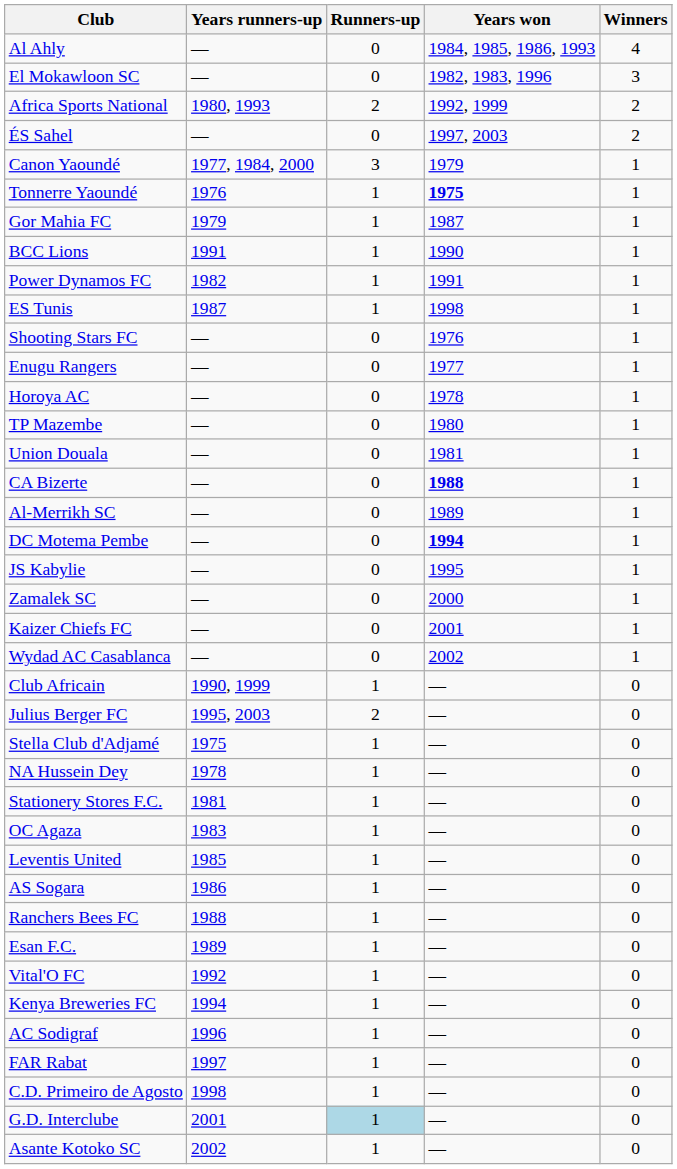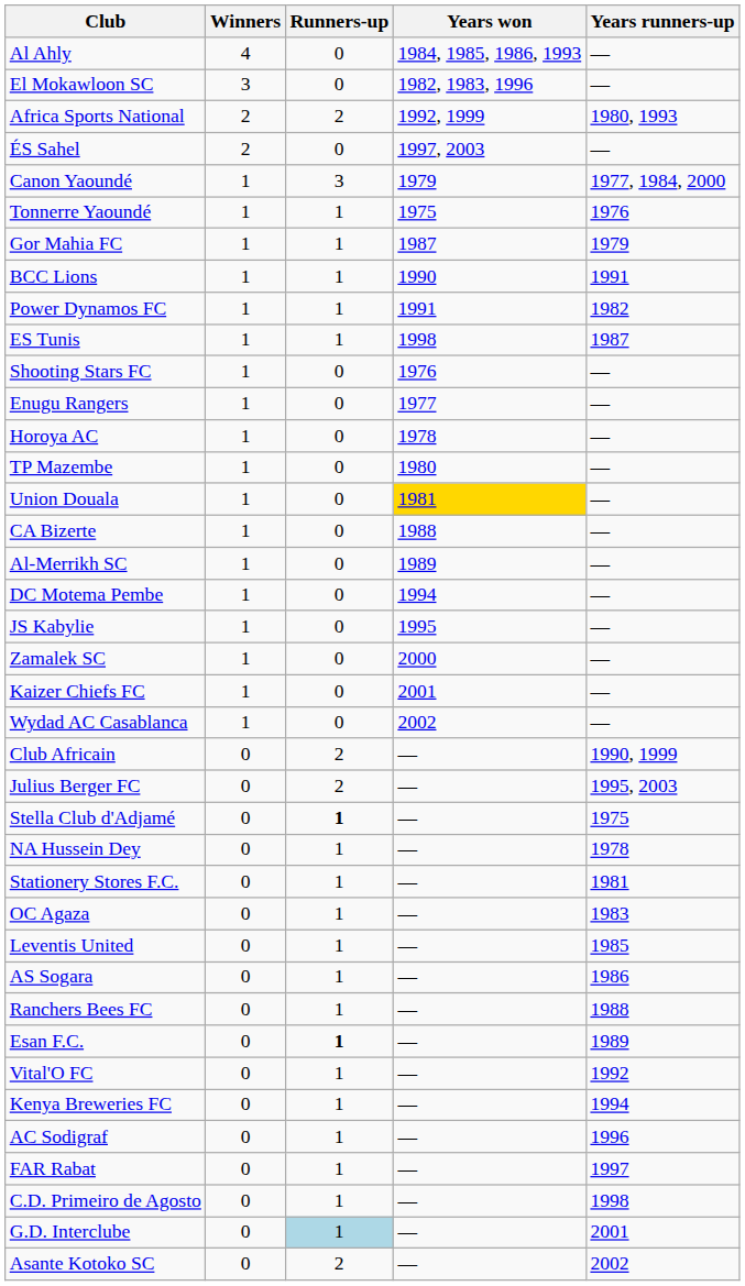 <table class="wikitable sortable" style="font-size:90%;">
 <tr>
 <th>Club</th>
-<th>Years runners-up</th>
+<th>Winners</th>
 <th>Runners-up</th>
 <th>Years won</th>
-<th>Winners</th>
+<th>Years runners-up</th>
 </tr>
 <tr>
 <td> <a href='#'>Al Ahly</a></td>
-<td>—</td>
+<td align=center>4</td>
 <td align=center>0</td>
 <td><a href='#'>1984</a>, <a href='#'>1985</a>, <a href='#'>1986</a>, <a href='#'>1993</a></td>
-<td align=center>4</td>
+<td>—</td>
 </tr>
 <tr>
 <td> <a href='#'>El Mokawloon SC</a></td>
-<td>—</td>
+<td align=center>3</td>
 <td align=center>0</td>
 <td><a href='#'>1982</a>, <a href='#'>1983</a>, <a href='#'>1996</a></td>
-<td align=center>3</td>
+<td>—</td>
 </tr>
 <tr>
 <td> <a href='#'>Africa Sports National</a></td>
-<td><a href='#'>1980</a>, <a href='#'>1993</a></td>
+<td align=center>2</td>
 <td align=center>2</td>
 <td><a href='#'>1992</a>, <a href='#'>1999</a></td>
-<td align=center>2</td>
+<td><a href='#'>1980</a>, <a href='#'>1993</a></td>
 </tr>
 <tr>
 <td> <a href='#'>ÉS Sahel</a></td>
-<td>—</td>
+<td align=center>2</td>
 <td align=center>0</td>
 <td><a href='#'>1997</a>, <a href='#'>2003</a></td>
-<td align=center>2</td>
+<td>—</td>
 </tr>
 <tr>
 <td> <a href='#'>Canon Yaoundé</a></td>
-<td><a href='#'>1977</a>, <a href='#'>1984</a>, <a href='#'>2000</a></td>
+<td align=center>1</td>
 <td align=center>3</td>
 <td><a href='#'>1979</a></td>
-<td align=center>1</td>
+<td><a href='#'>1977</a>, <a href='#'>1984</a>, <a href='#'>2000</a></td>
 </tr>
 <tr>
 <td> <a href='#'>Tonnerre Yaoundé</a></td>
+<td align=center>1</td>
+<td align=center>1</td>
+<td><a href='#'>1975</a></td>
 <td><a href='#'>1976</a></td>
-<td align=center>1</td>
-<td><strong><a href='#'>1975</a></strong></td>
-<td align=center>1</td>
 </tr>
 <tr>
 <td> <a href='#'>Gor Mahia FC</a></td>
-<td><a href='#'>1979</a></td>
+<td align=center>1</td>
 <td align=center>1</td>
 <td><a href='#'>1987</a></td>
-<td align=center>1</td>
+<td><a href='#'>1979</a></td>
 </tr>
 <tr>
 <td> <a href='#'>BCC Lions</a></td>
-<td><a href='#'>1991</a></td>
+<td align=center>1</td>
 <td align=center>1</td>
 <td><a href='#'>1990</a></td>
-<td align=center>1</td>
+<td><a href='#'>1991</a></td>
 </tr>
 <tr>
 <td> <a href='#'>Power Dynamos FC</a></td>
-<td><a href='#'>1982</a></td>
+<td align=center>1</td>
 <td align=center>1</td>
 <td><a href='#'>1991</a></td>
-<td align=center>1</td>
+<td><a href='#'>1982</a></td>
 </tr>
 <tr>
 <td> <a href='#'>ES Tunis</a></td>
-<td><a href='#'>1987</a></td>
+<td align=center>1</td>
 <td align=center>1</td>
 <td><a href='#'>1998</a></td>
-<td align=center>1</td>
+<td><a href='#'>1987</a></td>
 </tr>
 <tr>
 <td> <a href='#'>Shooting Stars FC</a></td>
-<td>—</td>
+<td align=center>1</td>
 <td align=center>0</td>
 <td><a href='#'>1976</a></td>
-<td align=center>1</td>
+<td>—</td>
 </tr>
 <tr>
 <td> <a href='#'>Enugu Rangers</a></td>
-<td>—</td>
+<td align=center>1</td>
 <td align=center>0</td>
 <td><a href='#'>1977</a></td>
-<td align=center>1</td>
+<td>—</td>
 </tr>
 <tr>
 <td> <a href='#'>Horoya AC</a></td>
-<td>—</td>
+<td align=center>1</td>
 <td align=center>0</td>
 <td><a href='#'>1978</a></td>
-<td align=center>1</td>
+<td>—</td>
 </tr>
 <tr>
 <td> <a href='#'>TP Mazembe</a></td>
-<td>—</td>
+<td align=center>1</td>
 <td align=center>0</td>
 <td><a href='#'>1980</a></td>
-<td align=center>1</td>
+<td>—</td>
 </tr>
 <tr>
 <td> <a href='#'>Union Douala</a></td>
+<td align=center>1</td>
+<td align=center>0</td>
+<td style="background: gold;"><a href='#'>1981</a></td>
 <td>—</td>
-<td align=center>0</td>
-<td><a href='#'>1981</a></td>
-<td align=center>1</td>
 </tr>
 <tr>
 <td> <a href='#'>CA Bizerte</a></td>
+<td align=center>1</td>
+<td align=center>0</td>
+<td><a href='#'>1988</a></td>
 <td>—</td>
-<td align=center>0</td>
-<td><strong><a href='#'>1988</a></strong></td>
-<td align=center>1</td>
 </tr>
 <tr>
 <td> <a href='#'>Al-Merrikh SC</a></td>
-<td>—</td>
+<td align=center>1</td>
 <td align=center>0</td>
 <td><a href='#'>1989</a></td>
-<td align=center>1</td>
+<td>—</td>
 </tr>
 <tr>
 <td> <a href='#'>DC Motema Pembe</a></td>
+<td align=center>1</td>
+<td align=center>0</td>
+<td><a href='#'>1994</a></td>
 <td>—</td>
-<td align=center>0</td>
-<td><strong><a href='#'>1994</a></strong></td>
-<td align=center>1</td>
 </tr>
 <tr>
 <td> <a href='#'>JS Kabylie</a></td>
-<td>—</td>
+<td align=center>1</td>
 <td align=center>0</td>
 <td><a href='#'>1995</a></td>
-<td align=center>1</td>
+<td>—</td>
 </tr>
 <tr>
 <td> <a href='#'>Zamalek SC</a></td>
-<td>—</td>
+<td align=center>1</td>
 <td align=center>0</td>
 <td><a href='#'>2000</a></td>
-<td align=center>1</td>
+<td>—</td>
 </tr>
 <tr>
 <td> <a href='#'>Kaizer Chiefs FC</a></td>
-<td>—</td>
+<td align=center>1</td>
 <td align=center>0</td>
 <td><a href='#'>2001</a></td>
-<td align=center>1</td>
+<td>—</td>
 </tr>
 <tr>
 <td> <a href='#'>Wydad AC Casablanca</a></td>
-<td>—</td>
+<td align=center>1</td>
 <td align=center>0</td>
 <td><a href='#'>2002</a></td>
-<td align=center>1</td>
+<td>—</td>
 </tr>
 <tr>
 <td> <a href='#'>Club Africain</a></td>
+<td align=center>0</td>
+<td align=center>2</td>
+<td>—</td>
 <td><a href='#'>1990</a>, <a href='#'>1999</a></td>
-<td align=center>1</td>
-<td>—</td>
-<td align=center>0</td>
 </tr>
 <tr>
 <td> <a href='#'>Julius Berger FC</a></td>
-<td><a href='#'>1995</a>, <a href='#'>2003</a></td>
+<td align=center>0</td>
 <td align=center>2</td>
 <td>—</td>
-<td align=center>0</td>
+<td><a href='#'>1995</a>, <a href='#'>2003</a></td>
 </tr>
 <tr>
 <td> <a href='#'>Stella Club d'Adjamé</a></td>
+<td align=center>0</td>
+<td align=center><strong>1</strong></td>
+<td>—</td>
 <td><a href='#'>1975</a></td>
-<td align=center>1</td>
-<td>—</td>
-<td align=center>0</td>
 </tr>
 <tr>
 <td> <a href='#'>NA Hussein Dey</a></td>
-<td><a href='#'>1978</a></td>
+<td align=center>0</td>
 <td align=center>1</td>
 <td>—</td>
-<td align=center>0</td>
+<td><a href='#'>1978</a></td>
 </tr>
 <tr>
 <td> <a href='#'>Stationery Stores F.C.</a></td>
-<td><a href='#'>1981</a></td>
+<td align=center>0</td>
 <td align=center>1</td>
 <td>—</td>
-<td align=center>0</td>
+<td><a href='#'>1981</a></td>
 </tr>
 <tr>
 <td> <a href='#'>OC Agaza</a></td>
-<td><a href='#'>1983</a></td>
+<td align=center>0</td>
 <td align=center>1</td>
 <td>—</td>
-<td align=center>0</td>
+<td><a href='#'>1983</a></td>
 </tr>
 <tr>
 <td> <a href='#'>Leventis United</a></td>
-<td><a href='#'>1985</a></td>
+<td align=center>0</td>
 <td align=center>1</td>
 <td>—</td>
-<td align=center>0</td>
+<td><a href='#'>1985</a></td>
 </tr>
 <tr>
 <td> <a href='#'>AS Sogara</a></td>
-<td><a href='#'>1986</a></td>
+<td align=center>0</td>
 <td align=center>1</td>
 <td>—</td>
-<td align=center>0</td>
+<td><a href='#'>1986</a></td>
 </tr>
 <tr>
 <td> <a href='#'>Ranchers Bees FC</a></td>
-<td><a href='#'>1988</a></td>
+<td align=center>0</td>
 <td align=center>1</td>
 <td>—</td>
-<td align=center>0</td>
+<td><a href='#'>1988</a></td>
 </tr>
 <tr>
 <td> <a href='#'>Esan F.C.</a></td>
+<td align=center>0</td>
+<td align=center><strong>1</strong></td>
+<td>—</td>
 <td><a href='#'>1989</a></td>
-<td align=center>1</td>
-<td>—</td>
-<td align=center>0</td>
 </tr>
 <tr>
 <td> <a href='#'>Vital'O FC</a></td>
-<td><a href='#'>1992</a></td>
+<td align=center>0</td>
 <td align=center>1</td>
 <td>—</td>
-<td align=center>0</td>
+<td><a href='#'>1992</a></td>
 </tr>
 <tr>
 <td> <a href='#'>Kenya Breweries FC</a></td>
-<td><a href='#'>1994</a></td>
+<td align=center>0</td>
 <td align=center>1</td>
 <td>—</td>
-<td align=center>0</td>
+<td><a href='#'>1994</a></td>
 </tr>
 <tr>
 <td> <a href='#'>AC Sodigraf</a></td>
-<td><a href='#'>1996</a></td>
+<td align=center>0</td>
 <td align=center>1</td>
 <td>—</td>
-<td align=center>0</td>
+<td><a href='#'>1996</a></td>
 </tr>
 <tr>
 <td> <a href='#'>FAR Rabat</a></td>
-<td><a href='#'>1997</a></td>
+<td align=center>0</td>
 <td align=center>1</td>
 <td>—</td>
-<td align=center>0</td>
+<td><a href='#'>1997</a></td>
 </tr>
 <tr>
 <td> <a href='#'>C.D. Primeiro de Agosto</a></td>
-<td><a href='#'>1998</a></td>
+<td align=center>0</td>
 <td align=center>1</td>
 <td>—</td>
-<td align=center>0</td>
+<td><a href='#'>1998</a></td>
 </tr>
 <tr>
 <td> <a href='#'>G.D. Interclube</a></td>
-<td><a href='#'>2001</a></td>
+<td align=center>0</td>
 <td align=center style="background: lightblue;">1</td>
 <td>—</td>
-<td align=center>0</td>
+<td><a href='#'>2001</a></td>
 </tr>
 <tr>
 <td> <a href='#'>Asante Kotoko SC</a></td>
+<td align=center>0</td>
+<td align=center>2</td>
+<td>—</td>
 <td><a href='#'>2002</a></td>
-<td align=center>1</td>
-<td>—</td>
-<td align=center>0</td>
 </tr>
 </table>
